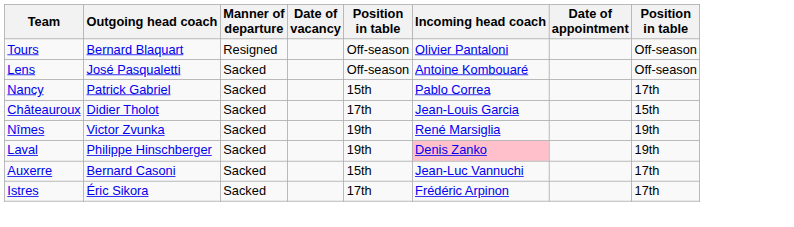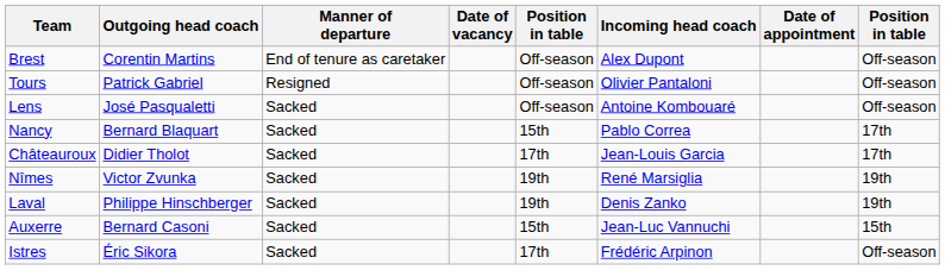 <table class="wikitable sortable">
 <tr>
 <th>Team</th>
 <th>Outgoing head coach</th>
 <th>Manner of<br>departure</th>
 <th>Date of<br>vacancy</th>
 <th>Position<br>in table</th>
 <th>Incoming head coach</th>
 <th>Date of<br>appointment</th>
 <th>Position<br>in table</th>
 </tr>
 <tr>
+<td><a href='#'>Brest</a></td>
+<td> <a href='#'>Corentin Martins</a></td>
+<td>End of tenure as caretaker</td>
+<td></td>
+<td>Off-season</td>
+<td> <a href='#'>Alex Dupont</a></td>
+<td></td>
+<td>Off-season</td>
+</tr>
+<tr>
 <td><a href='#'>Tours</a></td>
-<td> <a href='#'>Bernard Blaquart</a></td>
+<td> <a href='#'>Patrick Gabriel</a></td>
 <td>Resigned</td>
 <td></td>
 <td>Off-season</td>
 <td> <a href='#'>Olivier Pantaloni</a></td>
 <td></td>
 <td>Off-season</td>
 </tr>
 <tr>
 <td><a href='#'>Lens</a></td>
 <td> <a href='#'>José Pasqualetti</a></td>
 <td>Sacked</td>
 <td></td>
 <td>Off-season</td>
 <td> <a href='#'>Antoine Kombouaré</a></td>
 <td></td>
 <td>Off-season</td>
 </tr>
 <tr>
 <td><a href='#'>Nancy</a></td>
-<td> <a href='#'>Patrick Gabriel</a></td>
+<td> <a href='#'>Bernard Blaquart</a></td>
 <td>Sacked</td>
 <td></td>
 <td>15th</td>
 <td> <a href='#'>Pablo Correa</a></td>
 <td></td>
 <td>17th</td>
 </tr>
 <tr>
 <td><a href='#'>Châteauroux</a></td>
 <td> <a href='#'>Didier Tholot</a></td>
 <td>Sacked</td>
 <td></td>
 <td>17th</td>
 <td> <a href='#'>Jean-Louis Garcia</a></td>
 <td></td>
-<td>15th</td>
+<td>17th</td>
 </tr>
 <tr>
 <td><a href='#'>Nîmes</a></td>
 <td> <a href='#'>Victor Zvunka</a></td>
 <td>Sacked</td>
 <td></td>
 <td>19th</td>
 <td> <a href='#'>René Marsiglia</a></td>
 <td></td>
 <td>19th</td>
 </tr>
 <tr>
 <td><a href='#'>Laval</a></td>
 <td> <a href='#'>Philippe Hinschberger</a></td>
 <td>Sacked</td>
 <td></td>
 <td>19th</td>
-<td style="background: pink;"> <a href='#'>Denis Zanko</a></td>
+<td> <a href='#'>Denis Zanko</a></td>
 <td></td>
 <td>19th</td>
 </tr>
 <tr>
 <td><a href='#'>Auxerre</a></td>
 <td> <a href='#'>Bernard Casoni</a></td>
 <td>Sacked</td>
 <td></td>
 <td>15th</td>
 <td> <a href='#'>Jean-Luc Vannuchi</a></td>
 <td></td>
-<td>17th</td>
+<td>15th</td>
 </tr>
 <tr>
 <td><a href='#'>Istres</a></td>
 <td> <a href='#'>Éric Sikora</a></td>
 <td>Sacked</td>
 <td></td>
 <td>17th</td>
 <td> <a href='#'>Frédéric Arpinon</a></td>
 <td></td>
-<td>17th</td>
+<td>Off-season</td>
 </tr>
 </table>
